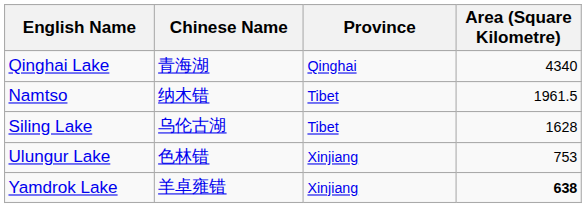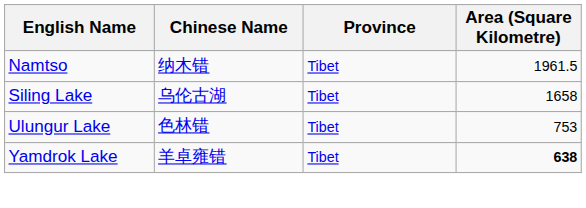 <table class="wikitable" width="540">
 <tr>
 <th width="200">English Name</th>
 <th width="200">Chinese Name</th>
 <th width="200">Province</th>
 <th width="140">Area (Square Kilometre)</th>
-</tr>
-<tr>
-<td><a href='#'>Qinghai Lake</a></td>
-<td><a href='#'>青海湖</a></td>
-<td><small><a href='#'>Qinghai</a></small></td>
-<td align ="right"><small>4340</small></td>
 </tr>
 <tr>
 <td><a href='#'>Namtso</a></td>
 <td><a href='#'>纳木错</a></td>
 <td><small><a href='#'>Tibet</a></small></td>
 <td align ="right"><small>1961.5</small></td>
 </tr>
 <tr>
 <td><a href='#'>Siling Lake</a></td>
 <td><a href='#'>乌伦古湖</a></td>
 <td><small><a href='#'>Tibet</a></small></td>
-<td align ="right"><small>1628</small></td>
+<td align ="right"><small>1658</small></td>
 </tr>
 <tr>
 <td><a href='#'>Ulungur Lake</a></td>
 <td><a href='#'>色林错</a></td>
-<td><small><a href='#'>Xinjiang</a></small></td>
+<td><small><a href='#'>Tibet</a></small></td>
 <td align ="right"><small>753</small></td>
 </tr>
 <tr>
 <td><a href='#'>Yamdrok Lake</a></td>
 <td><a href='#'>羊卓雍错</a></td>
-<td><small><a href='#'>Xinjiang</a></small></td>
+<td><small><a href='#'>Tibet</a></small></td>
 <td align ="right"><strong><small>638</small></strong></td>
 </tr>
 </table>
